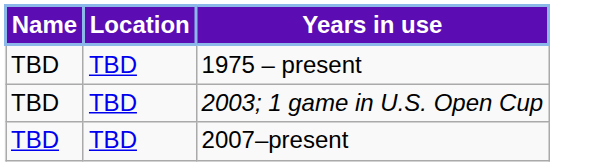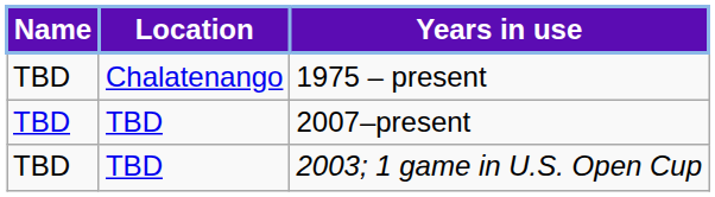 <table class="wikitable sortable">
 <tr>
 <th style="background:#5B0CB3; color:#FFFFFF; border:2px solid #8BB8E8;">Name</th>
 <th style="background:#5B0CB3; color:#FFFFFF; border:2px solid #8BB8E8;">Location</th>
 <th style="background:#5B0CB3; color:#FFFFFF; border:2px solid #8BB8E8;">Years in use</th>
 </tr>
 <tr>
 <td>TBD</td>
+<td><a href='#'>Chalatenango</a></td>
+<td>1975 – present</td>
+</tr>
+<tr>
 <td><a href='#'>TBD</a></td>
-<td>1975 – present</td>
+<td><a href='#'>TBD</a></td>
+<td>2007–present</td>
 </tr>
 <tr>
 <td>TBD</td>
 <td><a href='#'>TBD</a></td>
 <td><em>2003; 1 game in U.S. Open Cup</em></td>
 </tr>
-<tr>
-<td><a href='#'>TBD</a></td>
-<td><a href='#'>TBD</a></td>
-<td>2007–present</td>
-</tr>
 </table>
